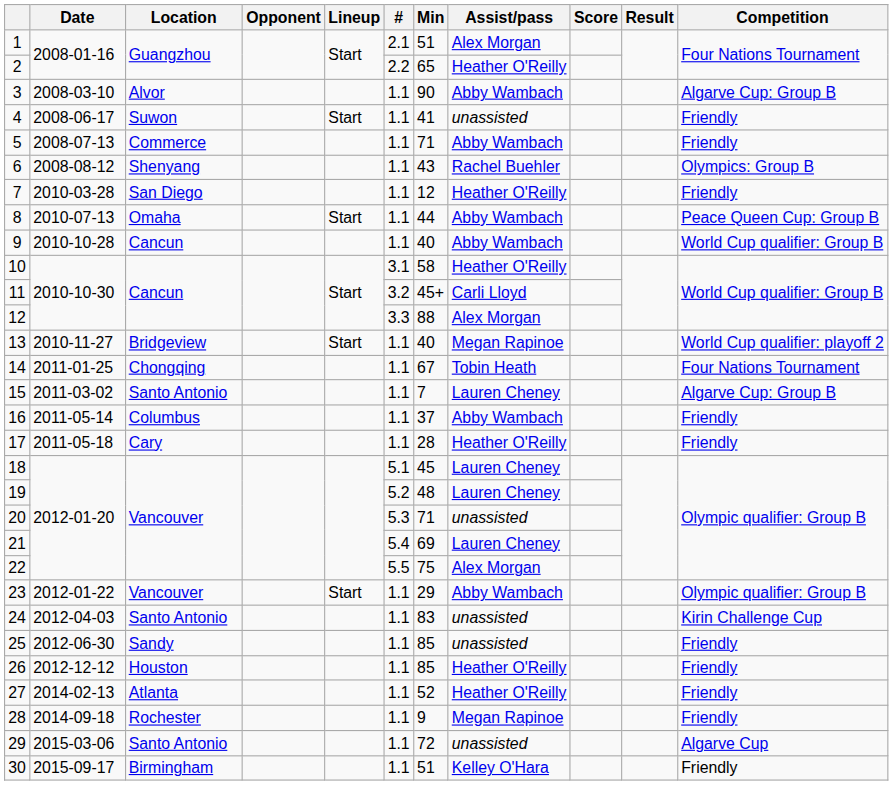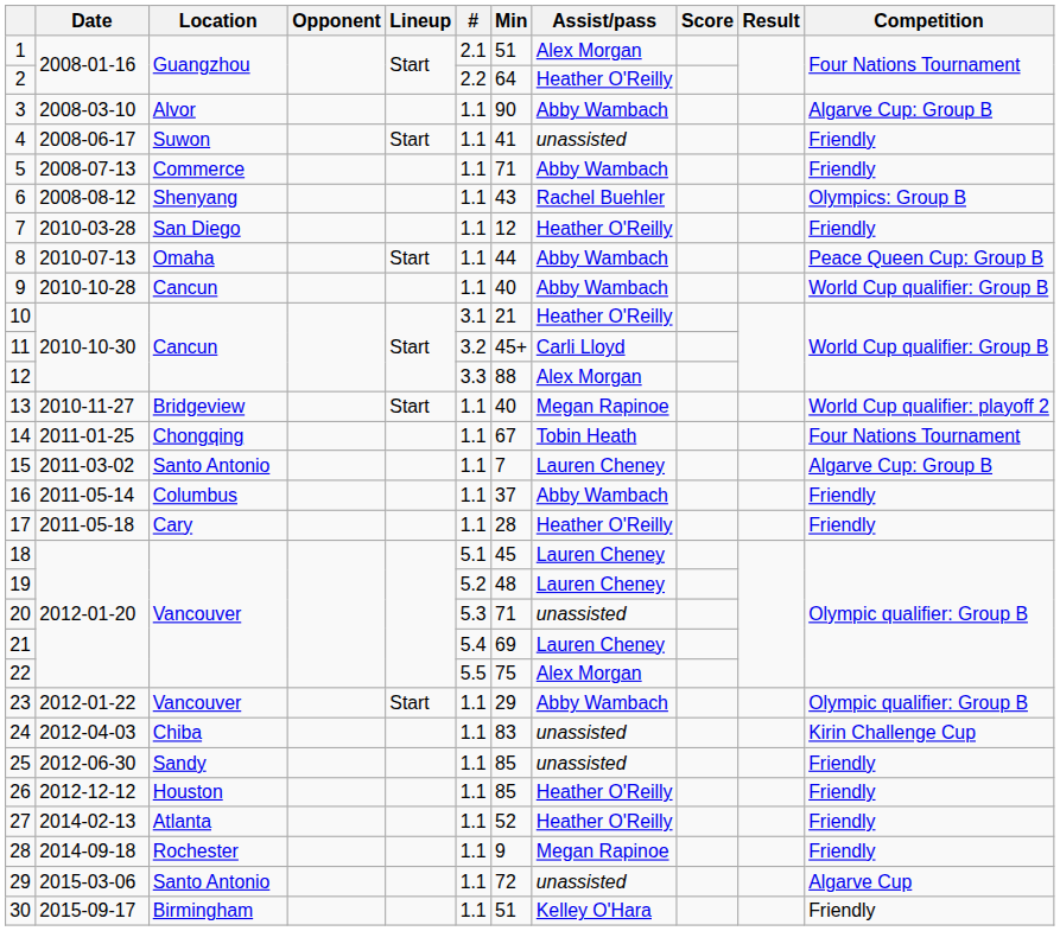 <table class="wikitable collapsible sortable" style="font-size:90%">
 <tr>
 <th></th>
 <th width=80px>Date</th>
 <th width=100px>Location</th>
 <th>Opponent</th>
 <th data-sort-type="text">Lineup</th>
 <th>#</th>
 <th data-sort-type="number">Min</th>
 <th>Assist/pass</th>
 <th data-sort-type="number">Score</th>
 <th data-sort-type="number">Result</th>
 <th>Competition</th>
 </tr>
 <tr>
 <td align=center>1</td>
 <td rowspan=2>2008-01-16</td>
 <td rowspan=2> <a href='#'>Guangzhou</a></td>
 <td rowspan=2></td>
 <td rowspan=2>Start</td>
 <td>2.1</td>
 <td>51</td>
 <td><a href='#'>Alex Morgan</a></td>
 <td></td>
 <td rowspan=2></td>
 <td rowspan=2 ><a href='#'>Four Nations Tournament</a></td>
 </tr>
 <tr>
 <td align=center>2</td>
 <td>2.2</td>
-<td>65</td>
+<td>64</td>
 <td><a href='#'>Heather O'Reilly</a></td>
 <td></td>
 </tr>
 <tr>
 <td align=center>3</td>
 <td>2008-03-10</td>
 <td> <a href='#'>Alvor</a></td>
 <td></td>
 <td></td>
 <td>1.1</td>
 <td>90</td>
 <td><a href='#'>Abby Wambach</a></td>
 <td></td>
 <td></td>
 <td><a href='#'>Algarve Cup: Group B</a></td>
 </tr>
 <tr>
 <td align=center>4</td>
 <td>2008-06-17</td>
 <td> <a href='#'>Suwon</a></td>
 <td></td>
 <td>Start</td>
 <td>1.1</td>
 <td>41</td>
 <td><em>unassisted</em></td>
 <td></td>
 <td></td>
 <td><a href='#'>Friendly</a></td>
 </tr>
 <tr>
 <td align=center>5</td>
 <td>2008-07-13</td>
 <td> <a href='#'>Commerce</a></td>
 <td></td>
 <td></td>
 <td>1.1</td>
 <td>71</td>
 <td><a href='#'>Abby Wambach</a></td>
 <td></td>
 <td></td>
 <td><a href='#'>Friendly</a></td>
 </tr>
 <tr>
 <td align=center>6</td>
 <td>2008-08-12</td>
 <td> <a href='#'>Shenyang</a></td>
 <td></td>
 <td></td>
 <td>1.1</td>
 <td>43</td>
 <td><a href='#'>Rachel Buehler</a></td>
 <td></td>
 <td></td>
 <td><a href='#'>Olympics: Group B</a></td>
 </tr>
 <tr>
 <td align=center>7</td>
 <td>2010-03-28</td>
 <td> <a href='#'>San Diego</a></td>
 <td></td>
 <td></td>
 <td>1.1</td>
 <td>12</td>
 <td><a href='#'>Heather O'Reilly</a></td>
 <td></td>
 <td></td>
 <td><a href='#'>Friendly</a></td>
 </tr>
 <tr>
 <td align=center>8</td>
 <td>2010-07-13</td>
 <td> <a href='#'>Omaha</a></td>
 <td></td>
 <td>Start</td>
 <td>1.1</td>
 <td>44</td>
 <td><a href='#'>Abby Wambach</a></td>
 <td></td>
 <td></td>
 <td><a href='#'>Peace Queen Cup: Group B</a></td>
 </tr>
 <tr>
 <td align=center>9</td>
 <td>2010-10-28</td>
 <td> <a href='#'>Cancun</a></td>
 <td></td>
 <td></td>
 <td>1.1</td>
 <td>40</td>
 <td><a href='#'>Abby Wambach</a></td>
 <td></td>
 <td></td>
 <td><a href='#'>World Cup qualifier: Group B</a></td>
 </tr>
 <tr>
 <td align=center>10</td>
 <td rowspan=3>2010-10-30</td>
 <td rowspan=3> <a href='#'>Cancun</a></td>
 <td rowspan=3></td>
 <td rowspan=3>Start</td>
 <td>3.1</td>
-<td>58</td>
+<td>21</td>
 <td><a href='#'>Heather O'Reilly</a></td>
 <td></td>
 <td rowspan=3></td>
 <td rowspan=3 ><a href='#'>World Cup qualifier: Group B</a></td>
 </tr>
 <tr>
 <td align=center>11</td>
 <td>3.2</td>
 <td>45+</td>
 <td><a href='#'>Carli Lloyd</a></td>
 <td></td>
 </tr>
 <tr>
 <td align=center>12</td>
 <td>3.3</td>
 <td>88</td>
 <td><a href='#'>Alex Morgan</a></td>
 <td></td>
 </tr>
 <tr>
 <td align=center>13</td>
 <td>2010-11-27</td>
 <td> <a href='#'>Bridgeview</a></td>
 <td></td>
 <td>Start</td>
 <td>1.1</td>
 <td>40</td>
 <td><a href='#'>Megan Rapinoe</a></td>
 <td></td>
 <td></td>
 <td><a href='#'>World Cup qualifier: playoff 2</a></td>
 </tr>
 <tr>
 <td align=center>14</td>
 <td>2011-01-25</td>
 <td> <a href='#'>Chongqing</a></td>
 <td></td>
 <td></td>
 <td>1.1</td>
 <td>67</td>
 <td><a href='#'>Tobin Heath</a></td>
 <td></td>
 <td></td>
 <td><a href='#'>Four Nations Tournament</a></td>
 </tr>
 <tr>
 <td align=center>15</td>
 <td>2011-03-02</td>
 <td> <a href='#'>Santo Antonio</a></td>
 <td></td>
 <td></td>
 <td>1.1</td>
 <td>7</td>
 <td><a href='#'>Lauren Cheney</a></td>
 <td></td>
 <td></td>
 <td><a href='#'>Algarve Cup: Group B</a></td>
 </tr>
 <tr>
 <td align=center>16</td>
 <td>2011-05-14</td>
 <td> <a href='#'>Columbus</a></td>
 <td></td>
 <td></td>
 <td>1.1</td>
 <td>37</td>
 <td><a href='#'>Abby Wambach</a></td>
 <td></td>
 <td></td>
 <td><a href='#'>Friendly</a></td>
 </tr>
 <tr>
 <td align=center>17</td>
 <td>2011-05-18</td>
 <td> <a href='#'>Cary</a></td>
 <td></td>
 <td></td>
 <td>1.1</td>
 <td>28</td>
 <td><a href='#'>Heather O'Reilly</a></td>
 <td></td>
 <td></td>
 <td><a href='#'>Friendly</a></td>
 </tr>
 <tr>
 <td align=center>18</td>
 <td rowspan=5>2012-01-20</td>
 <td rowspan=5> <a href='#'>Vancouver</a></td>
 <td rowspan=5></td>
 <td rowspan=5></td>
 <td>5.1</td>
 <td>45</td>
 <td><a href='#'>Lauren Cheney</a></td>
 <td></td>
 <td rowspan=5></td>
 <td rowspan=5 ><a href='#'>Olympic qualifier: Group B</a></td>
 </tr>
 <tr>
 <td align=center>19</td>
 <td>5.2</td>
 <td>48</td>
 <td><a href='#'>Lauren Cheney</a></td>
 <td></td>
 </tr>
 <tr>
 <td align=center>20</td>
 <td>5.3</td>
 <td>71</td>
 <td><em>unassisted</em></td>
 <td></td>
 </tr>
 <tr>
 <td align=center>21</td>
 <td>5.4</td>
 <td>69</td>
 <td><a href='#'>Lauren Cheney</a></td>
 <td></td>
 </tr>
 <tr>
 <td align=center>22</td>
 <td>5.5</td>
 <td>75</td>
 <td><a href='#'>Alex Morgan</a></td>
 <td></td>
 </tr>
 <tr>
 <td align=center>23</td>
 <td>2012-01-22</td>
 <td> <a href='#'>Vancouver</a></td>
 <td></td>
 <td>Start</td>
 <td>1.1</td>
 <td>29</td>
 <td><a href='#'>Abby Wambach</a></td>
 <td></td>
 <td></td>
 <td><a href='#'>Olympic qualifier: Group B</a></td>
 </tr>
 <tr>
 <td align=center>24</td>
 <td>2012-04-03</td>
-<td> <a href='#'>Santo Antonio</a></td>
+<td> <a href='#'>Chiba</a></td>
 <td></td>
 <td></td>
 <td>1.1</td>
 <td>83</td>
 <td><em>unassisted</em></td>
 <td></td>
 <td></td>
 <td><a href='#'>Kirin Challenge Cup</a></td>
 </tr>
 <tr>
 <td align=center>25</td>
 <td>2012-06-30</td>
 <td> <a href='#'>Sandy</a></td>
 <td></td>
 <td></td>
 <td>1.1</td>
 <td>85</td>
 <td><em>unassisted</em></td>
 <td></td>
 <td></td>
 <td><a href='#'>Friendly</a></td>
 </tr>
 <tr>
 <td align=center>26</td>
 <td>2012-12-12</td>
 <td> <a href='#'>Houston</a></td>
 <td></td>
 <td></td>
 <td>1.1</td>
 <td>85</td>
 <td><a href='#'>Heather O'Reilly</a></td>
 <td></td>
 <td></td>
 <td><a href='#'>Friendly</a></td>
 </tr>
 <tr>
 <td align=center>27</td>
 <td>2014-02-13</td>
 <td> <a href='#'>Atlanta</a></td>
 <td></td>
 <td></td>
 <td>1.1</td>
 <td>52</td>
 <td><a href='#'>Heather O'Reilly</a></td>
 <td></td>
 <td></td>
 <td><a href='#'>Friendly</a></td>
 </tr>
 <tr>
 <td align=center>28</td>
 <td>2014-09-18</td>
 <td> <a href='#'>Rochester</a></td>
 <td></td>
 <td></td>
 <td>1.1</td>
 <td>9</td>
 <td><a href='#'>Megan Rapinoe</a></td>
 <td></td>
 <td></td>
 <td><a href='#'>Friendly</a></td>
 </tr>
 <tr>
 <td align=center>29</td>
 <td>2015-03-06</td>
 <td> <a href='#'>Santo Antonio</a></td>
 <td></td>
 <td></td>
 <td>1.1</td>
 <td>72</td>
 <td><em>unassisted</em></td>
 <td></td>
 <td></td>
 <td><a href='#'>Algarve Cup</a></td>
 </tr>
 <tr>
 <td align="center">30</td>
 <td>2015-09-17</td>
 <td><a href='#'>Birmingham</a></td>
 <td></td>
 <td></td>
 <td>1.1</td>
 <td>51</td>
 <td><a href='#'>Kelley O'Hara</a></td>
 <td></td>
 <td></td>
 <td>Friendly</td>
 </tr>
 </table>
